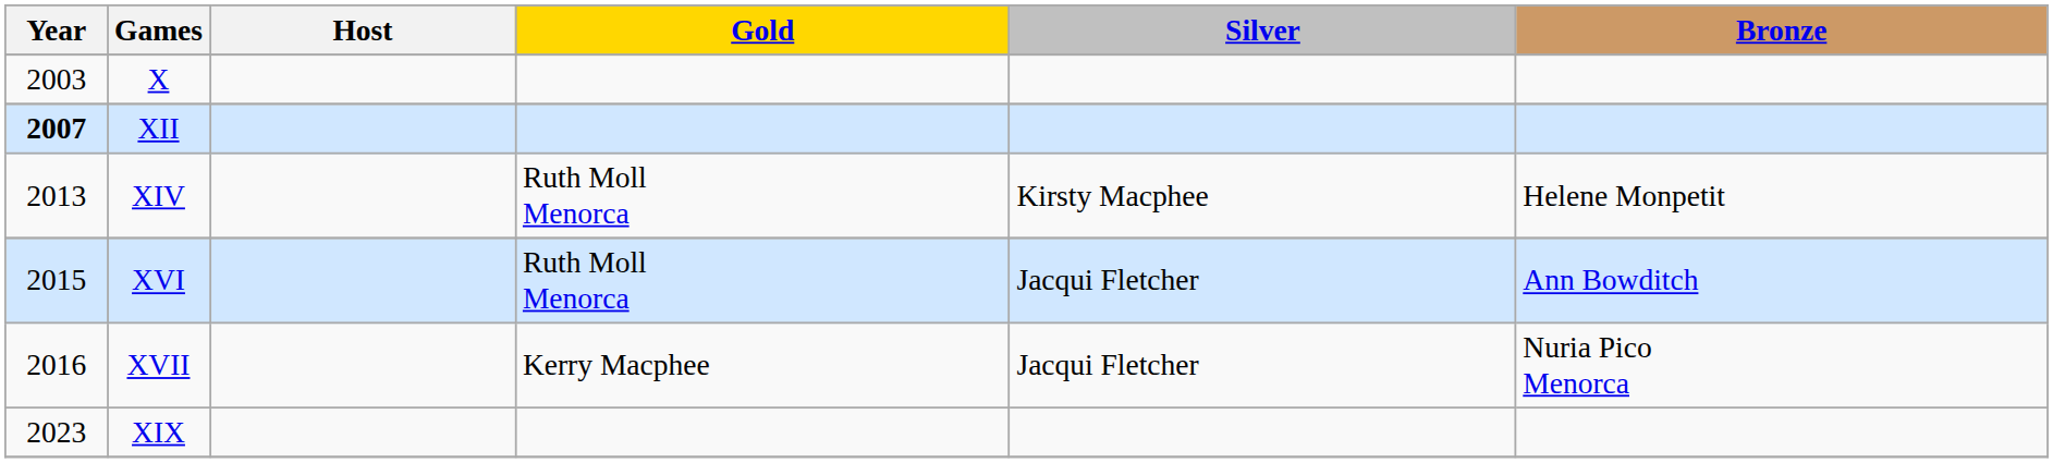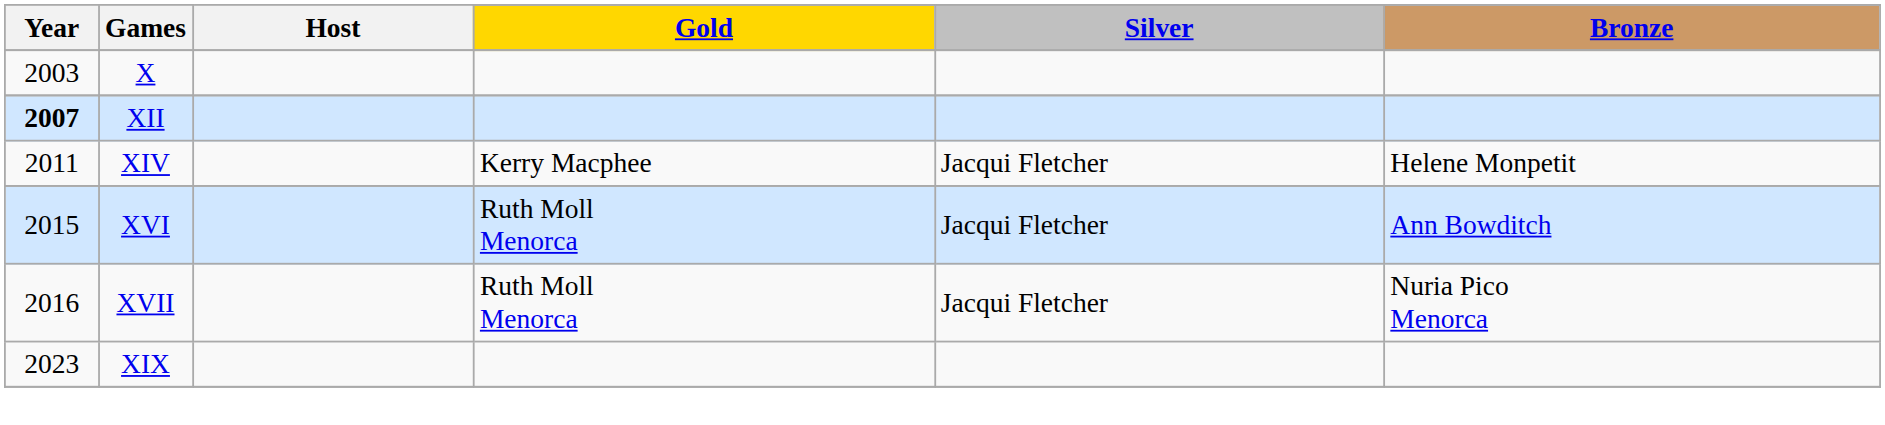 <table class="wikitable" style="text-align: center; font-size:95%;">
 <tr>
 <th rowspan="2" style="width:5%;">Year</th>
 <th rowspan="2" style="width:5%;">Games</th>
 <th rowspan="2" style="width:15%;">Host</th>
 </tr>
 <tr>
 <th style="background-color: gold"><a href='#'>Gold</a></th>
 <th style="background-color: silver"><a href='#'>Silver</a></th>
 <th style="background-color: #CC9966"><a href='#'>Bronze</a></th>
 </tr>
 <tr>
 </tr>
 <tr>
 <td>2003</td>
 <td align=center><a href='#'>X</a></td>
 <td align="left"></td>
 <td align="left"></td>
 <td align="left"></td>
 <td></td>
 </tr>
 <tr>
 </tr>
 <tr style="text-align:center; background:#d0e7ff;">
 <td><strong>2007</strong></td>
 <td align=center><a href='#'>XII</a></td>
 <td align="left"></td>
 <td align="left"></td>
 <td></td>
 <td></td>
 </tr>
 <tr>
-<td>2013</td>
+<td>2011</td>
 <td align=center><a href='#'>XIV</a></td>
 <td align="left"></td>
-<td align= left>Ruth Moll <br>   <a href='#'>Menorca</a></td>
-<td align="left">Kirsty Macphee <br> </td>
+<td align="left">Kerry Macphee <br> </td>
+<td align="left">Jacqui Fletcher <br> </td>
 <td align="left">Helene Monpetit <br> </td>
 </tr>
 <tr>
 </tr>
 <tr style="text-align:center; background:#d0e7ff;">
 <td>2015</td>
 <td align=center><a href='#'>XVI</a></td>
 <td align="left"></td>
 <td align= left>Ruth Moll <br>   <a href='#'>Menorca</a></td>
 <td align="left">Jacqui Fletcher <br> </td>
 <td align="left"><a href='#'>Ann Bowditch</a> <br> </td>
 </tr>
 <tr>
 <td>2016</td>
 <td align=center><a href='#'>XVII</a></td>
 <td align="left"></td>
-<td align="left">Kerry Macphee <br> </td>
+<td align= left>Ruth Moll <br>   <a href='#'>Menorca</a></td>
 <td align="left">Jacqui Fletcher <br> </td>
 <td align="left">Nuria Pico <br>  <a href='#'>Menorca</a></td>
 </tr>
 <tr>
 <td>2023</td>
 <td align=center><a href='#'>XIX</a></td>
 <td align="left"></td>
 <td align="left"></td>
 <td align="left"></td>
 <td align="left"></td>
 </tr>
 <tr>
 </tr>
 </table>
